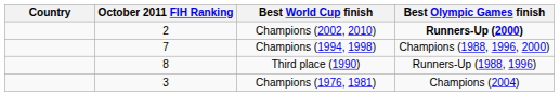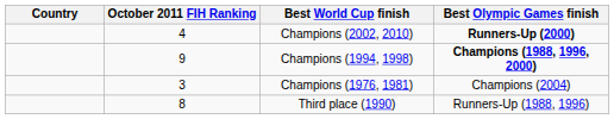 <table class="wikitable">
 <tr>
 <th style="width:125px;">Country</th>
 <th style="width:200px;">October 2011 <a href='#'>FIH Ranking</a></th>
 <th style="width:225px;">Best <a href='#'>World Cup</a> finish</th>
 <th style="width:225px;">Best <a href='#'>Olympic Games</a> finish</th>
 </tr>
 <tr style="text-align:center;">
 <td style="text-align:left;"></td>
-<td>2</td>
+<td>4</td>
 <td>Champions (<a href='#'>2002</a>, <a href='#'>2010</a>)</td>
 <td><strong>Runners-Up (<a href='#'>2000</a>)</strong></td>
 </tr>
 <tr style="text-align:center;">
 <td style="text-align:left;"></td>
-<td>7</td>
+<td>9</td>
 <td>Champions (<a href='#'>1994</a>, <a href='#'>1998</a>)</td>
-<td>Champions (<a href='#'>1988</a>, <a href='#'>1996</a>, <a href='#'>2000</a>)</td>
+<td><strong>Champions (<a href='#'>1988</a>, <a href='#'>1996</a>, <a href='#'>2000</a>)</strong></td>
+</tr>
+<tr style="text-align:center;">
+<td style="text-align:left;"></td>
+<td>3</td>
+<td>Champions (<a href='#'>1976</a>, <a href='#'>1981</a>)</td>
+<td>Champions (<a href='#'>2004</a>)</td>
 </tr>
 <tr style="text-align:center;">
 <td style="text-align:left;"></td>
 <td>8</td>
 <td>Third place (<a href='#'>1990</a>)</td>
 <td>Runners-Up (<a href='#'>1988</a>, <a href='#'>1996</a>)</td>
 </tr>
-<tr style="text-align:center;">
-<td style="text-align:left;"></td>
-<td>3</td>
-<td>Champions (<a href='#'>1976</a>, <a href='#'>1981</a>)</td>
-<td>Champions (<a href='#'>2004</a>)</td>
-</tr>
 </table>
